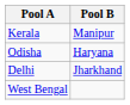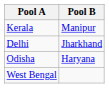 <table class="wikitable">
 <tr>
 <th><strong>Pool A</strong></th>
 <th><strong>Pool B</strong></th>
 </tr>
 <tr>
 <td><a href='#'>Kerala</a></td>
 <td><a href='#'>Manipur</a></td>
 </tr>
 <tr>
+<td><a href='#'>Delhi</a></td>
+<td><a href='#'>Jharkhand</a></td>
+</tr>
+<tr>
 <td><a href='#'>Odisha</a></td>
 <td><a href='#'>Haryana</a></td>
-</tr>
-<tr>
-<td><a href='#'>Delhi</a></td>
-<td><a href='#'>Jharkhand</a></td>
 </tr>
 <tr>
 <td><a href='#'>West Bengal</a></td>
 </tr>
 </table>
